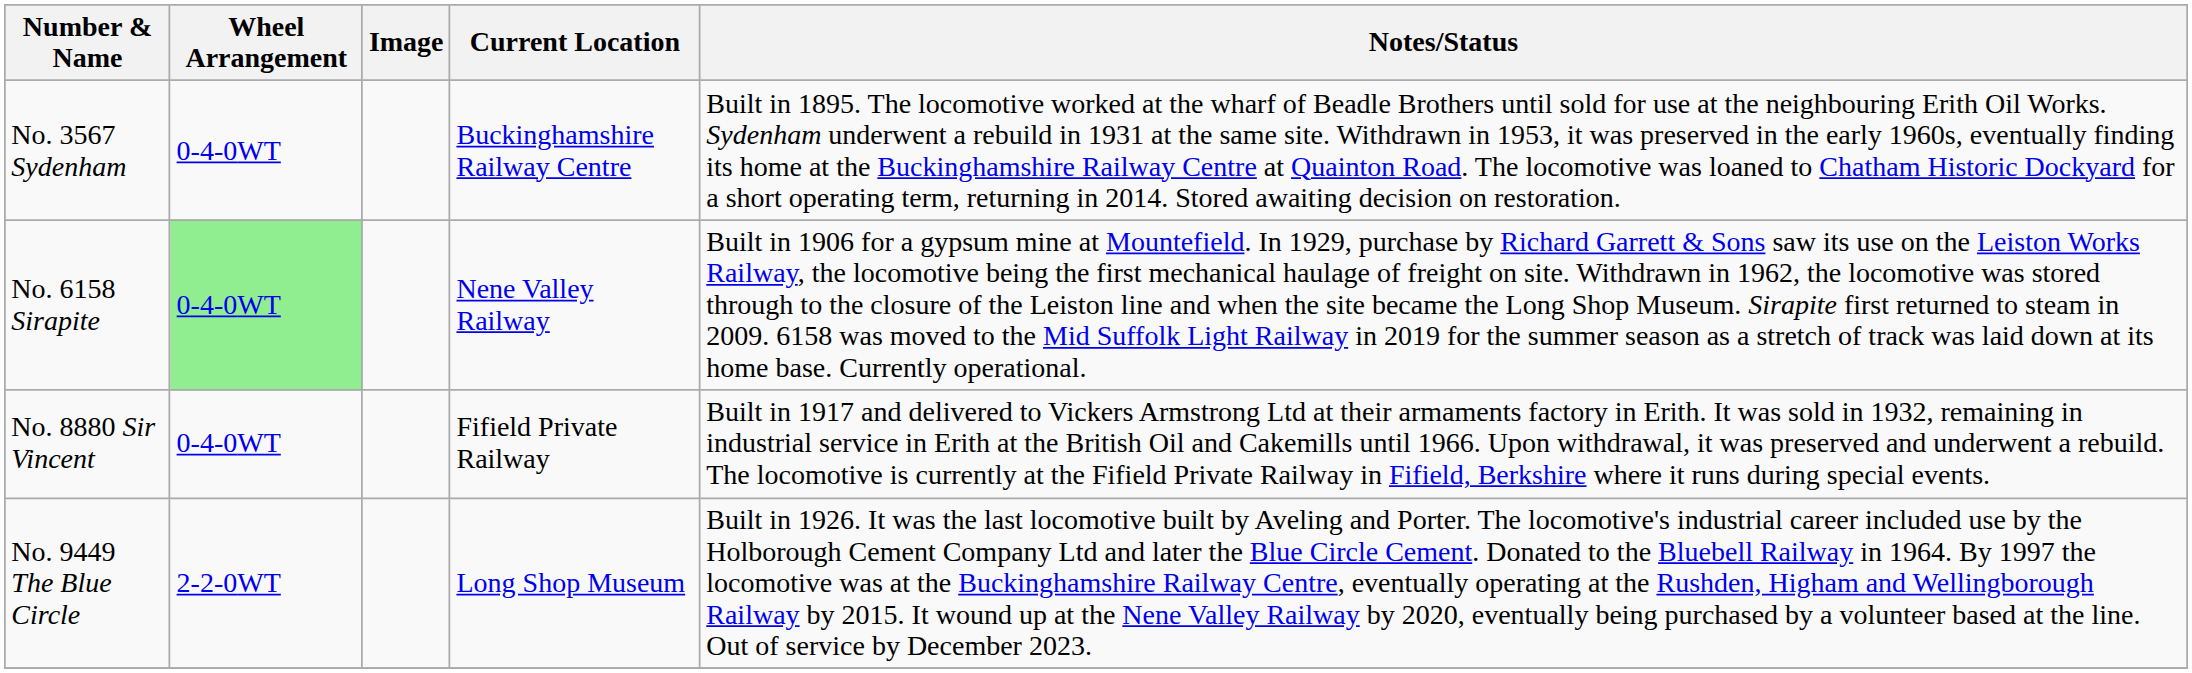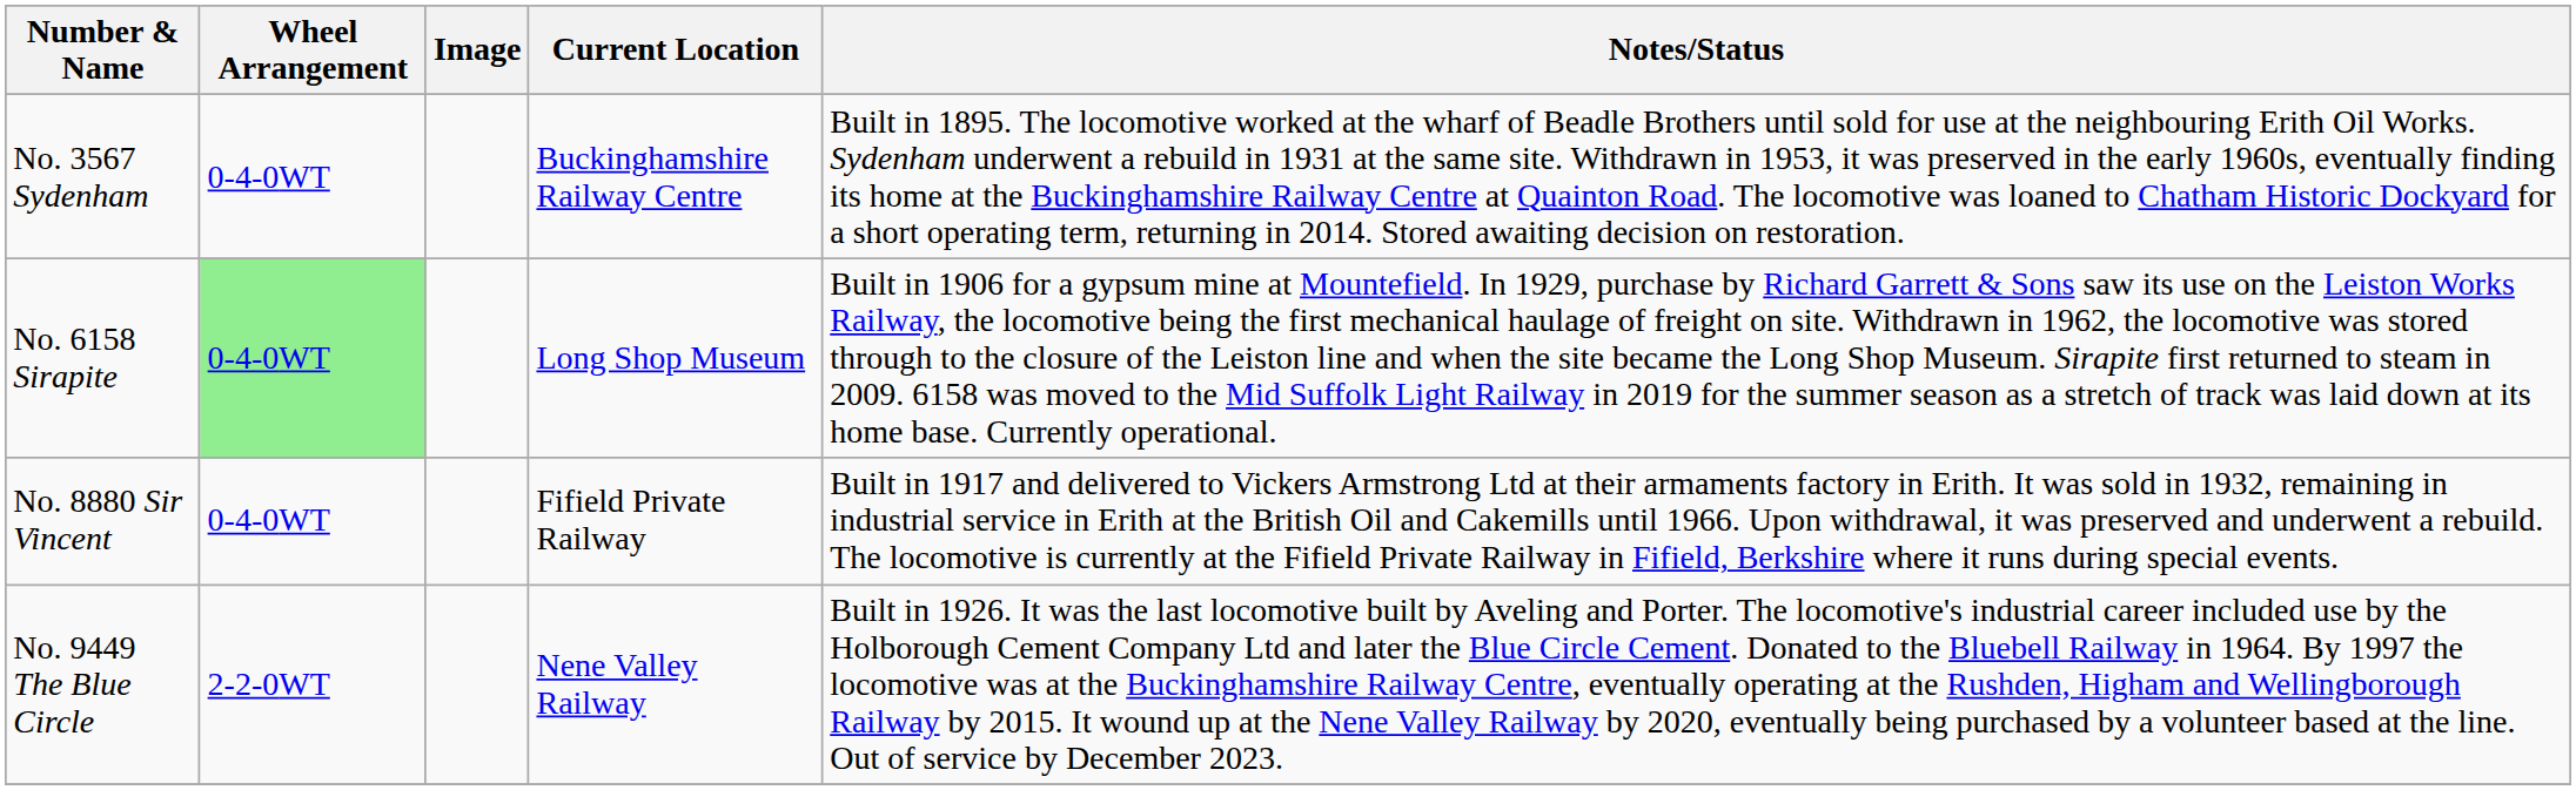 <table class="wikitable sortable">
 <tr>
 <th>Number & Name</th>
 <th>Wheel Arrangement</th>
 <th class="unsortable">Image</th>
 <th>Current Location</th>
 <th>Notes/Status</th>
 </tr>
 <tr>
 <td>No. 3567 <em>Sydenham</em></td>
 <td><a href='#'>0-4-0</a><a href='#'>WT</a></td>
 <td></td>
 <td><a href='#'>Buckinghamshire Railway Centre</a></td>
 <td>Built in 1895. The locomotive worked at the wharf of Beadle Brothers until sold for use at the neighbouring Erith Oil Works. <em>Sydenham</em> underwent a rebuild in 1931 at the same site. Withdrawn in 1953, it was preserved in the early 1960s, eventually finding its home at the <a href='#'>Buckinghamshire Railway Centre</a> at <a href='#'>Quainton Road</a>. The locomotive was loaned to <a href='#'>Chatham Historic Dockyard</a> for a short operating term, returning in 2014. Stored awaiting decision on restoration.</td>
 </tr>
 <tr>
 <td>No. 6158 <em>Sirapite</em></td>
 <td style="background: lightgreen;"><a href='#'>0-4-0</a><a href='#'>WT</a></td>
 <td></td>
-<td><a href='#'>Nene Valley Railway</a></td>
+<td><a href='#'>Long Shop Museum</a></td>
 <td>Built in 1906 for a gypsum mine at <a href='#'>Mountefield</a>. In 1929, purchase by <a href='#'>Richard Garrett & Sons</a> saw its use on the <a href='#'>Leiston Works Railway</a>, the locomotive being the first mechanical haulage of freight on site. Withdrawn in 1962, the locomotive was stored through to the closure of the Leiston line and when the site became the Long Shop Museum. <em>Sirapite</em> first returned to steam in 2009. 6158 was moved to the <a href='#'>Mid Suffolk Light Railway</a> in 2019 for the summer season as a stretch of track was laid down at its home base. Currently operational.</td>
 </tr>
 <tr>
 <td>No. 8880 <em>Sir Vincent</em></td>
 <td><a href='#'>0-4-0</a><a href='#'>WT</a></td>
 <td></td>
 <td>Fifield Private Railway</td>
 <td>Built in 1917 and delivered to Vickers Armstrong Ltd at their armaments factory in Erith. It was sold in 1932, remaining in industrial service in Erith at the British Oil and Cakemills until 1966. Upon withdrawal, it was preserved and underwent a rebuild. The locomotive is currently at the Fifield Private Railway in <a href='#'>Fifield, Berkshire</a> where it runs during special events.</td>
 </tr>
 <tr>
 <td>No. 9449 <em>The Blue Circle</em></td>
 <td><a href='#'>2-2-0</a><a href='#'>WT</a></td>
 <td></td>
-<td><a href='#'>Long Shop Museum</a></td>
+<td><a href='#'>Nene Valley Railway</a></td>
 <td>Built in 1926. It was the last locomotive built by Aveling and Porter. The locomotive's industrial career included use by the Holborough Cement Company Ltd and later the <a href='#'>Blue Circle Cement</a>. Donated to the <a href='#'>Bluebell Railway</a> in 1964. By 1997 the locomotive was at the <a href='#'>Buckinghamshire Railway Centre</a>, eventually operating at the <a href='#'>Rushden, Higham and Wellingborough Railway</a> by 2015. It wound up at the <a href='#'>Nene Valley Railway</a> by 2020, eventually being purchased by a volunteer based at the line. Out of service by December 2023.</td>
 </tr>
 <tr>
 </tr>
 </table>
